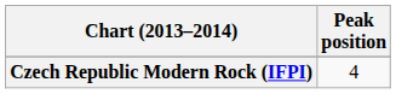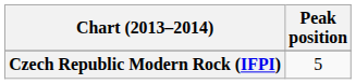 <table class="wikitable plainrowheaders sortable" style="text-align:center">
 <tr>
 <th scope="col">Chart (2013–2014)</th>
 <th scope="col">Peak<br>position</th>
 </tr>
 <tr>
 </tr>
 <tr>
 <th scope="row">Czech Republic Modern Rock (<a href='#'>IFPI</a>)</th>
-<td>4</td>
+<td>5</td>
 </tr>
 </table>
